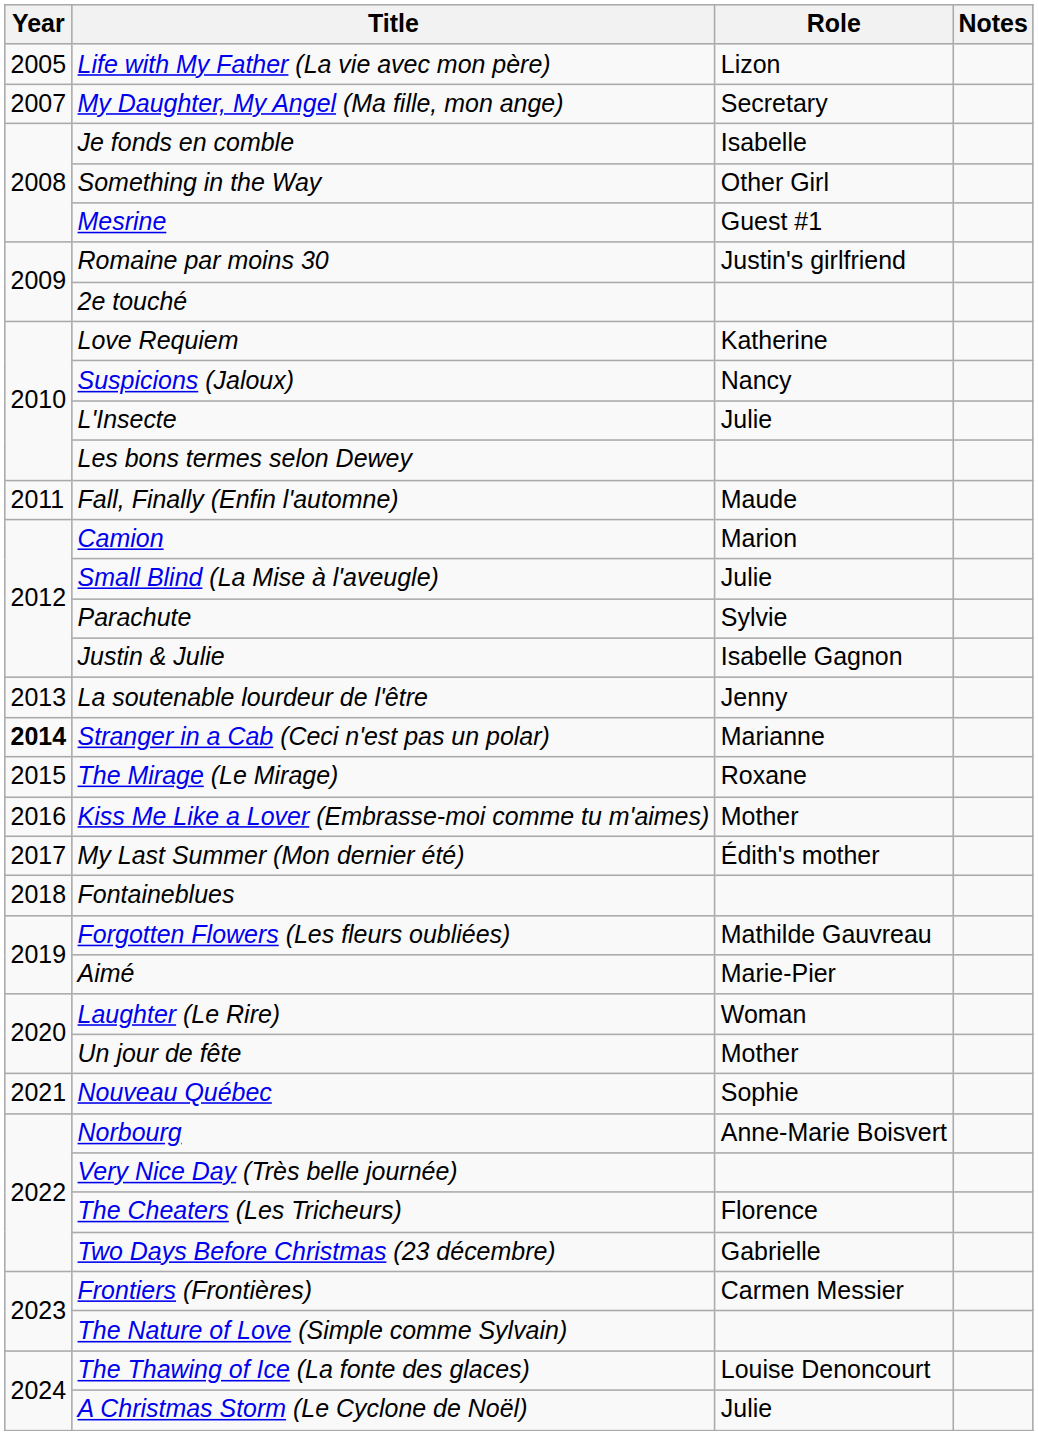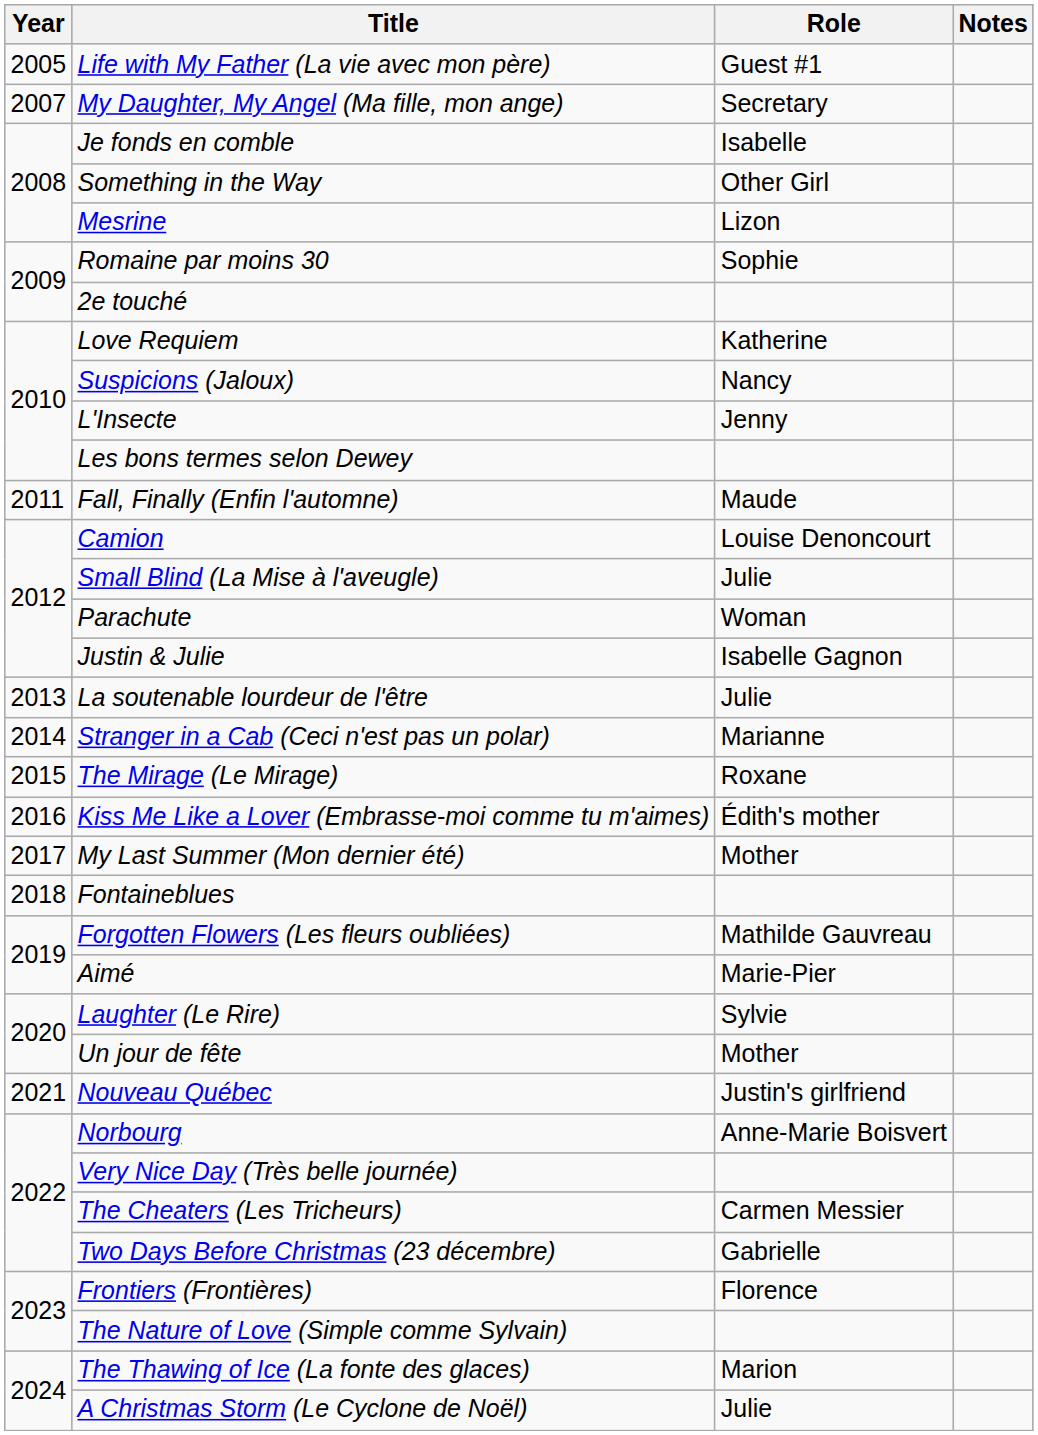 <table class="wikitable">
 <tr>
 <th>Year</th>
 <th>Title</th>
 <th>Role</th>
 <th>Notes</th>
 </tr>
 <tr>
 <td>2005</td>
 <td><em><a href='#'>Life with My Father</a> (La vie avec mon père)</em></td>
-<td>Lizon</td>
+<td>Guest #1</td>
 <td></td>
 </tr>
 <tr>
 <td>2007</td>
 <td><em><a href='#'>My Daughter, My Angel</a> (Ma fille, mon ange)</em></td>
 <td>Secretary</td>
 <td></td>
 </tr>
 <tr>
 <td rowspan=3>2008</td>
 <td><em>Je fonds en comble</em></td>
 <td>Isabelle</td>
 <td></td>
 </tr>
 <tr>
 <td><em>Something in the Way</em></td>
 <td>Other Girl</td>
 <td></td>
 </tr>
 <tr>
 <td><em><a href='#'>Mesrine</a></em></td>
-<td>Guest #1</td>
+<td>Lizon</td>
 <td></td>
 </tr>
 <tr>
 <td rowspan=2>2009</td>
 <td><em>Romaine par moins 30</em></td>
-<td>Justin's girlfriend</td>
+<td>Sophie</td>
 <td></td>
 </tr>
 <tr>
 <td><em>2e touché</em></td>
 <td></td>
 <td></td>
 </tr>
 <tr>
 <td rowspan=4>2010</td>
 <td><em>Love Requiem</em></td>
 <td>Katherine</td>
 <td></td>
 </tr>
 <tr>
 <td><em><a href='#'>Suspicions</a> (Jaloux)</em></td>
 <td>Nancy</td>
 <td></td>
 </tr>
 <tr>
 <td><em>L'Insecte</em></td>
-<td>Julie</td>
+<td>Jenny</td>
 <td></td>
 </tr>
 <tr>
 <td><em>Les bons termes selon Dewey</em></td>
 <td></td>
 <td></td>
 </tr>
 <tr>
 <td>2011</td>
 <td><em>Fall, Finally (Enfin l'automne)</em></td>
 <td>Maude</td>
 <td></td>
 </tr>
 <tr>
 <td rowspan=4>2012</td>
 <td><em><a href='#'>Camion</a></em></td>
-<td>Marion</td>
+<td>Louise Denoncourt</td>
 <td></td>
 </tr>
 <tr>
 <td><em><a href='#'>Small Blind</a> (La Mise à l'aveugle)</em></td>
 <td>Julie</td>
 <td></td>
 </tr>
 <tr>
 <td><em>Parachute</em></td>
-<td>Sylvie</td>
+<td>Woman</td>
 <td></td>
 </tr>
 <tr>
 <td><em>Justin & Julie</em></td>
 <td>Isabelle Gagnon</td>
 <td></td>
 </tr>
 <tr>
 <td>2013</td>
 <td><em>La soutenable lourdeur de l'être</em></td>
-<td>Jenny</td>
+<td>Julie</td>
 <td></td>
 </tr>
 <tr>
-<td><strong>2014</strong></td>
+<td>2014</td>
 <td><em><a href='#'>Stranger in a Cab</a> (Ceci n'est pas un polar)</em></td>
 <td>Marianne</td>
 <td></td>
 </tr>
 <tr>
 <td>2015</td>
 <td><em><a href='#'>The Mirage</a> (Le Mirage)</em></td>
 <td>Roxane</td>
 <td></td>
 </tr>
 <tr>
 <td>2016</td>
 <td><em><a href='#'>Kiss Me Like a Lover</a> (Embrasse-moi comme tu m'aimes)</em></td>
-<td>Mother</td>
+<td>Édith's mother</td>
 <td></td>
 </tr>
 <tr>
 <td>2017</td>
 <td><em>My Last Summer (Mon dernier été)</em></td>
-<td>Édith's mother</td>
+<td>Mother</td>
 <td></td>
 </tr>
 <tr>
 <td>2018</td>
 <td><em>Fontaineblues</em></td>
 <td></td>
 <td></td>
 </tr>
 <tr>
 <td rowspan=2>2019</td>
 <td><em><a href='#'>Forgotten Flowers</a> (Les fleurs oubliées)</em></td>
 <td>Mathilde Gauvreau</td>
 <td></td>
 </tr>
 <tr>
 <td><em>Aimé</em></td>
 <td>Marie-Pier</td>
 <td></td>
 </tr>
 <tr>
 <td rowspan=2>2020</td>
 <td><em><a href='#'>Laughter</a> (Le Rire)</em></td>
-<td>Woman</td>
+<td>Sylvie</td>
 <td></td>
 </tr>
 <tr>
 <td><em>Un jour de fête</em></td>
 <td>Mother</td>
 <td></td>
 </tr>
 <tr>
 <td>2021</td>
 <td><em><a href='#'>Nouveau Québec</a></em></td>
-<td>Sophie</td>
+<td>Justin's girlfriend</td>
 <td></td>
 </tr>
 <tr>
 <td rowspan=4>2022</td>
 <td><em><a href='#'>Norbourg</a></em></td>
 <td>Anne-Marie Boisvert</td>
 <td></td>
 </tr>
 <tr>
 <td><em><a href='#'>Very Nice Day</a> (Très belle journée)</em></td>
 <td></td>
 <td></td>
 </tr>
 <tr>
 <td><em><a href='#'>The Cheaters</a> (Les Tricheurs)</em></td>
-<td>Florence</td>
+<td>Carmen Messier</td>
 <td></td>
 </tr>
 <tr>
 <td><em><a href='#'>Two Days Before Christmas</a> (23 décembre)</em></td>
 <td>Gabrielle</td>
 <td></td>
 </tr>
 <tr>
 <td rowspan=2>2023</td>
 <td><em><a href='#'>Frontiers</a> (Frontières)</em></td>
-<td>Carmen Messier</td>
+<td>Florence</td>
 <td></td>
 </tr>
 <tr>
 <td><em><a href='#'>The Nature of Love</a> (Simple comme Sylvain)</em></td>
 <td></td>
 <td></td>
 </tr>
 <tr>
 <td rowspan=2>2024</td>
 <td><em><a href='#'>The Thawing of Ice</a> (La fonte des glaces)</em></td>
-<td>Louise Denoncourt</td>
+<td>Marion</td>
 <td></td>
 </tr>
 <tr>
 <td><em><a href='#'>A Christmas Storm</a> (Le Cyclone de Noël)</em></td>
 <td>Julie</td>
 <td></td>
 </tr>
 </table>
